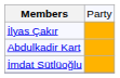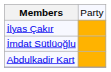 <table class=wikitable style="border:1px solid #8888aa; background-color:#f7f8ff; padding:0px; font-size:90%;">
 <tr>
 <th>Members</th>
 <td>Party</td>
 </tr>
 <tr>
 <td><a href='#'>İlyas Çakır</a></td>
 <td style="background: #ffb300"></td>
 </tr>
 <tr>
-<td><a href='#'>Abdulkadir Kart</a></td>
+<td><a href='#'>İmdat Sütlüoğlu</a></td>
 <td style="background: #ffb300"></td>
 </tr>
 <tr>
-<td><a href='#'>İmdat Sütlüoğlu</a></td>
+<td><a href='#'>Abdulkadir Kart</a></td>
 <td style="background: #ffb300"></td>
 </tr>
 <tr>
 </tr>
 </table>
